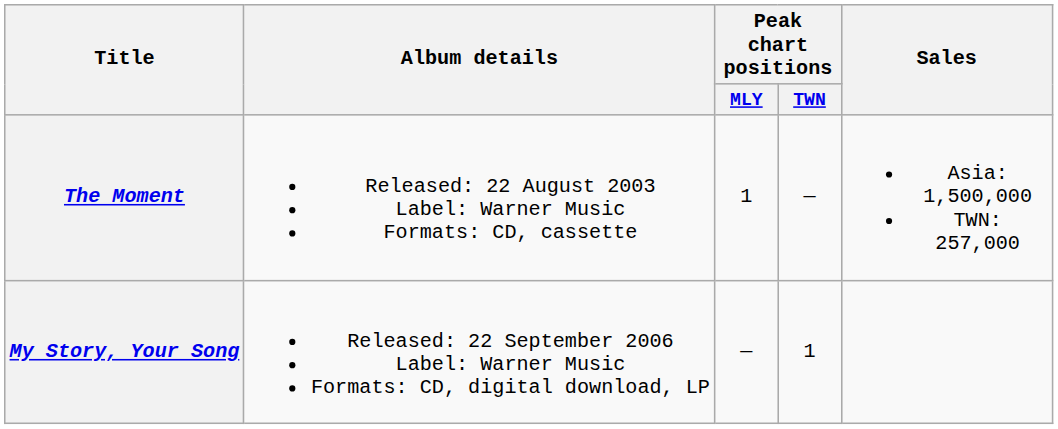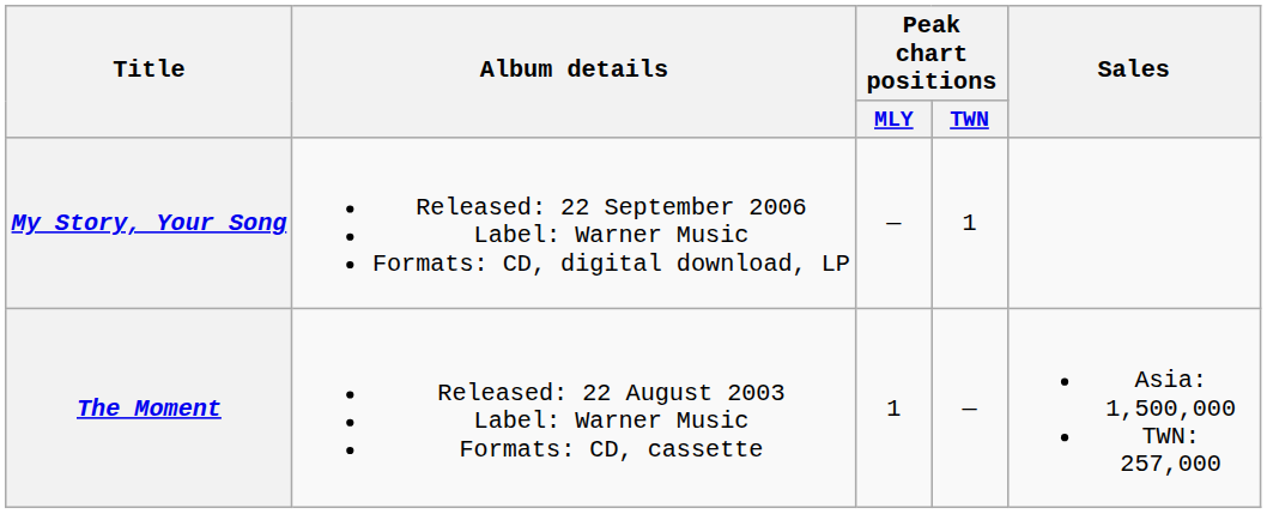 <table class="wikitable plainrowheaders" style="text-align:center;">
 <tr>
 <th rowspan="2">Title</th>
 <th rowspan="2">Album details</th>
 <th colspan="2">Peak chart positions</th>
 <th rowspan="2" style="width:10em;">Sales</th>
 </tr>
 <tr>
 <th scope="col" style="width:3em;font-size:90%;"><a href='#'>MLY</a><br></th>
 <th scope="col" style="width:3em;font-size:90%;"><a href='#'>TWN</a><br></th>
 </tr>
 <tr>
+<th scope="row"><em><a href='#'>My Story, Your Song</a></em></th>
+<td><br><ul><li>Released: 22 September 2006</li><li>Label: Warner Music</li><li>Formats: CD, digital download, LP</li></ul></td>
+<td>—</td>
+<td>1</td>
+<td></td>
+</tr>
+<tr>
 <th scope="row"><em><a href='#'>The Moment</a></em></th>
 <td><br><ul><li>Released: 22 August 2003</li><li>Label: Warner Music</li><li>Formats: CD, cassette</li></ul></td>
 <td>1</td>
 <td>—</td>
 <td><br><ul><li>Asia: 1,500,000</li><li>TWN: 257,000</li></ul></td>
 </tr>
-<tr>
-<th scope="row"><em><a href='#'>My Story, Your Song</a></em></th>
-<td><br><ul><li>Released: 22 September 2006</li><li>Label: Warner Music</li><li>Formats: CD, digital download, LP</li></ul></td>
-<td>—</td>
-<td>1</td>
-<td></td>
-</tr>
 </table>
